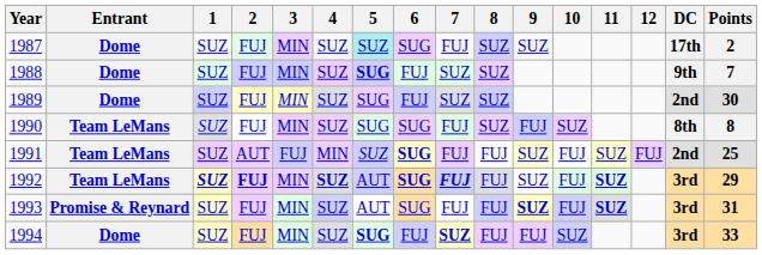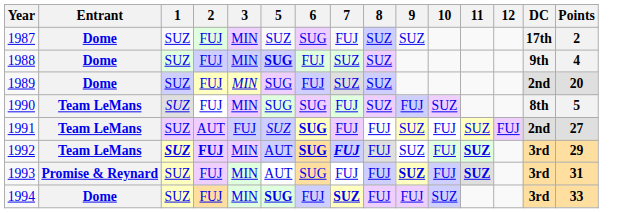 <table class="wikitable" style="text-align:center; font-size:90%">
 <tr>
 <th>Year</th>
 <th>Entrant</th>
 <th>1</th>
 <th>2</th>
 <th>3</th>
-<th>4</th>
 <th>5</th>
 <th>6</th>
 <th>7</th>
 <th>8</th>
 <th>9</th>
 <th>10</th>
 <th>11</th>
 <th>12</th>
 <th>DC</th>
 <th>Points</th>
 </tr>
 <tr>
 <td><a href='#'>1987</a></td>
 <th><a href='#'>Dome</a></th>
 <td><a href='#'>SUZ</a></td>
 <td style="background:#DFFFDF;"><a href='#'>FUJ</a><br></td>
 <td style="background:#EFCFFF;"><a href='#'>MIN</a><br></td>
 <td><a href='#'>SUZ</a></td>
-<td style="background: paleturquoise;"><a href='#'>SUZ</a></td>
 <td style="background:#EFCFFF;"><a href='#'>SUG</a><br></td>
 <td><a href='#'>FUJ</a></td>
 <td style="background:#CFCFFF;"><a href='#'>SUZ</a><br></td>
 <td><a href='#'>SUZ</a></td>
 <td></td>
 <td></td>
 <td></td>
 <th>17th</th>
 <th>2</th>
 </tr>
 <tr>
 <td><a href='#'>1988</a></td>
 <th><a href='#'>Dome</a></th>
 <td style="background:#DFFFDF;"><a href='#'>SUZ</a><br></td>
 <td style="background:#CFCFFF;"><a href='#'>FUJ</a><br></td>
 <td style="background:#CFCFFF;"><a href='#'>MIN</a><br></td>
-<td style="background:#EFCFFF;"><a href='#'>SUZ</a><br></td>
 <td style="background:#CFCFFF;"><strong><a href='#'>SUG</a></strong><br></td>
 <td style="background:#DFFFDF;"><a href='#'>FUJ</a><br></td>
 <td style="background:#DFFFDF;"><a href='#'>SUZ</a><br></td>
 <td style="background:#EFCFFF;"><a href='#'>SUZ</a><br></td>
 <td></td>
 <td></td>
 <td></td>
 <td></td>
 <th>9th</th>
-<th>7</th>
+<th>4</th>
 </tr>
 <tr>
 <td><a href='#'>1989</a></td>
 <th><a href='#'>Dome</a></th>
 <td style="background:#CFCFFF;"><a href='#'>SUZ</a><br></td>
 <td style="background:#FFFFBF;"><a href='#'>FUJ</a><br></td>
 <td style="background:#FFFFBF;"><em><a href='#'>MIN</a></em><br></td>
-<td style="background:#DFDFDF;"><a href='#'>SUZ</a><br></td>
 <td style="background:#EFCFFF;"><a href='#'>SUG</a><br></td>
 <td style="background:#CFCFFF;"><a href='#'>FUJ</a><br></td>
 <td style="background:#DFDFDF;"><a href='#'>SUZ</a><br></td>
 <td style="background:#CFCFFF;"><a href='#'>SUZ</a><br></td>
 <td></td>
 <td></td>
 <td></td>
 <td></td>
 <th style="background:#DFDFDF;">2nd</th>
-<th style="background:#DFDFDF;">30</th>
+<th style="background:#DFDFDF;">20</th>
 </tr>
 <tr>
 <td><a href='#'>1990</a></td>
 <th><a href='#'>Team LeMans</a></th>
 <td style="background:#DFDFDF;"><em><a href='#'>SUZ</a></em><br></td>
 <td style="background:#FFFFFF;"><a href='#'>FUJ</a><br></td>
 <td style="background:#EFCFFF;"><a href='#'>MIN</a><br></td>
-<td style="background:#EFCFFF;"><a href='#'>SUZ</a><br></td>
 <td style="background:#DFFFDF;"><a href='#'>SUG</a><br></td>
 <td style="background:#EFCFFF;"><a href='#'>SUG</a><br></td>
 <td style="background:#DFFFDF;"><a href='#'>FUJ</a><br></td>
 <td style="background:#EFCFFF;"><a href='#'>SUZ</a><br></td>
 <td style="background:#CFCFFF;"><a href='#'>FUJ</a><br></td>
 <td style="background:#EFCFFF;"><a href='#'>SUZ</a><br></td>
 <td></td>
 <td></td>
 <th>8th</th>
-<th>8</th>
+<th>5</th>
 </tr>
 <tr>
 <td><a href='#'>1991</a></td>
 <th><a href='#'>Team LeMans</a></th>
 <td style="background:#EFCFFF;"><a href='#'>SUZ</a><br></td>
 <td style="background:#EFCFFF;"><a href='#'>AUT</a><br></td>
 <td style="background:#CFCFFF;"><a href='#'>FUJ</a><br></td>
-<td style="background:#EFCFFF;"><a href='#'>MIN</a><br></td>
 <td style="background:#CFCFFF;"><em><a href='#'>SUZ</a></em><br></td>
 <td style="background:#FFFFBF;"><strong><a href='#'>SUG</a></strong><br></td>
 <td style="background:#EFCFFF;"><a href='#'>FUJ</a><br></td>
 <td style="background:#FFFFFF;"><a href='#'>FUJ</a><br></td>
 <td style="background:#FFFFBF;"><a href='#'>SUZ</a><br></td>
 <td style="background:#FFFFFF;"><a href='#'>FUJ</a><br></td>
 <td style="background:#FFFFBF;"><a href='#'>SUZ</a><br></td>
 <td style="background:#EFCFFF;"><a href='#'>FUJ</a><br></td>
 <th style="background:#DFDFDF;">2nd</th>
-<th style="background:#DFDFDF;">25</th>
+<th style="background:#DFDFDF;">27</th>
 </tr>
 <tr>
 <td><a href='#'>1992</a></td>
 <th><a href='#'>Team LeMans</a></th>
 <td style="background:#FFFFBF;"><strong><em><a href='#'>SUZ</a></em></strong><br></td>
 <td style="background:#EFCFFF;"><strong><a href='#'>FUJ</a></strong><br></td>
 <td style="background:#EFCFFF;"><a href='#'>MIN</a><br></td>
-<td style="background:#DFDFDF;"><strong><a href='#'>SUZ</a></strong><br></td>
 <td style="background:#CFCFFF;"><a href='#'>AUT</a><br></td>
 <td style="background:#FFDF9F;"><strong><a href='#'>SUG</a></strong><br></td>
 <td style="background:#CFCFFF;"><strong><em><a href='#'>FUJ</a></em></strong><br></td>
 <td style="background:#DFDFDF;"><a href='#'>FUJ</a><br></td>
 <td style="background:#FFFFFF;"><a href='#'>SUZ</a><br></td>
 <td style="background:#DFFFDF;"><a href='#'>FUJ</a><br></td>
 <td style="background:#DFFFDF;"><strong><a href='#'>SUZ</a></strong><br></td>
 <td></td>
 <th style="background:#FFDF9F;">3rd</th>
 <th style="background:#FFDF9F;">29</th>
 </tr>
 <tr>
 <td><a href='#'>1993</a></td>
 <th><a href='#'>Promise & Reynard</a></th>
 <td style="background:#FFFFBF;"><a href='#'>SUZ</a><br></td>
 <td style="background:#EFCFFF;"><a href='#'>FUJ</a><br></td>
 <td style="background:#DFFFDF;"><a href='#'>MIN</a><br></td>
-<td style="background:#CFCFFF;"><a href='#'>SUZ</a><br></td>
 <td style="background:#FFFFFF;"><a href='#'>AUT</a><br></td>
 <td style="background:#FFDF9F;"><a href='#'>SUG</a><br></td>
 <td style="background:#FFFFFF;"><a href='#'>FUJ</a><br></td>
 <td style="background:#CFCFFF;"><a href='#'>FUJ</a><br></td>
 <td style="background:#FFFFBF;"><strong><a href='#'>SUZ</a></strong><br></td>
 <td style="background:#CFCFFF;"><a href='#'>FUJ</a><br></td>
 <td style="background:#DFDFDF;"><strong><a href='#'>SUZ</a></strong><br></td>
 <td></td>
 <th style="background:#FFDF9F;">3rd</th>
 <th style="background:#FFDF9F;">31</th>
 </tr>
 <tr>
 <td><a href='#'>1994</a></td>
 <th><a href='#'>Dome</a></th>
 <td style="background:#FFFFBF;"><a href='#'>SUZ</a><br></td>
 <td style="background:#FFDF9F;"><a href='#'>FUJ</a><br></td>
 <td style="background:#DFFFDF;"><a href='#'>MIN</a><br></td>
-<td style="background:#DFDFDF;"><a href='#'>SUZ</a><br></td>
 <td style="background:#DFFFDF;"><strong><a href='#'>SUG</a></strong><br></td>
 <td style="background:#CFCFFF;"><a href='#'>FUJ</a><br></td>
 <td style="background:#FFFFBF;"><strong><a href='#'>SUZ</a></strong><br></td>
 <td style="background:#EFCFFF;"><a href='#'>FUJ</a><br></td>
 <td style="background:#EFCFFF;"><a href='#'>FUJ</a><br></td>
 <td style="background:#CFCFFF;"><a href='#'>SUZ</a><br></td>
 <td></td>
 <td></td>
 <th style="background:#FFDF9F;">3rd</th>
 <th style="background:#FFDF9F;">33</th>
 </tr>
 </table>
